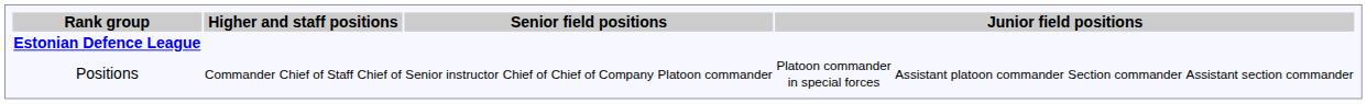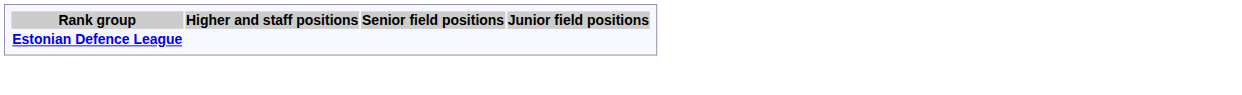 <table style="border:1px solid #8888aa; background-color:#f7f8ff; padding:5px; font-size:95%; margin: 0px 12px 12px 0px; text-align:center;">
 <tr bgcolor="#CCCCCC">
 <th>Rank group</th>
 <th colspan=3>Higher and staff positions</th>
 <th colspan=4>Senior field positions</th>
 <th colspan=4>Junior field positions</th>
 </tr>
 <tr>
 <td rowspan=2><strong> <a href='#'>Estonian Defence League</a></strong></td>
 <td></td>
 <td></td>
 <td></td>
 <td></td>
 <td></td>
 <td></td>
 <td></td>
 <td></td>
 <td></td>
 <td></td>
 <td></td>
 </tr>
 <tr>
 <td></td>
 <td></td>
 <td></td>
 <td></td>
 <td></td>
 <td></td>
 <td></td>
 <td></td>
 <td></td>
 <td></td>
 <td></td>
 </tr>
-<tr>
-<td>Positions</td>
-<td><small>Commander</small></td>
-<td><small>Chief of Staff</small></td>
-<td><small>Chief of </small></td>
-<td><small>Senior instructor</small></td>
-<td><small>Chief of </small></td>
-<td><small>Chief of Company</small></td>
-<td><small>Platoon commander</small></td>
-<td><small>Platoon commander<br>in special forces</small></td>
-<td><small>Assistant platoon commander</small></td>
-<td><small>Section commander</small></td>
-<td><small>Assistant section commander</small></td>
-</tr>
 </table>
